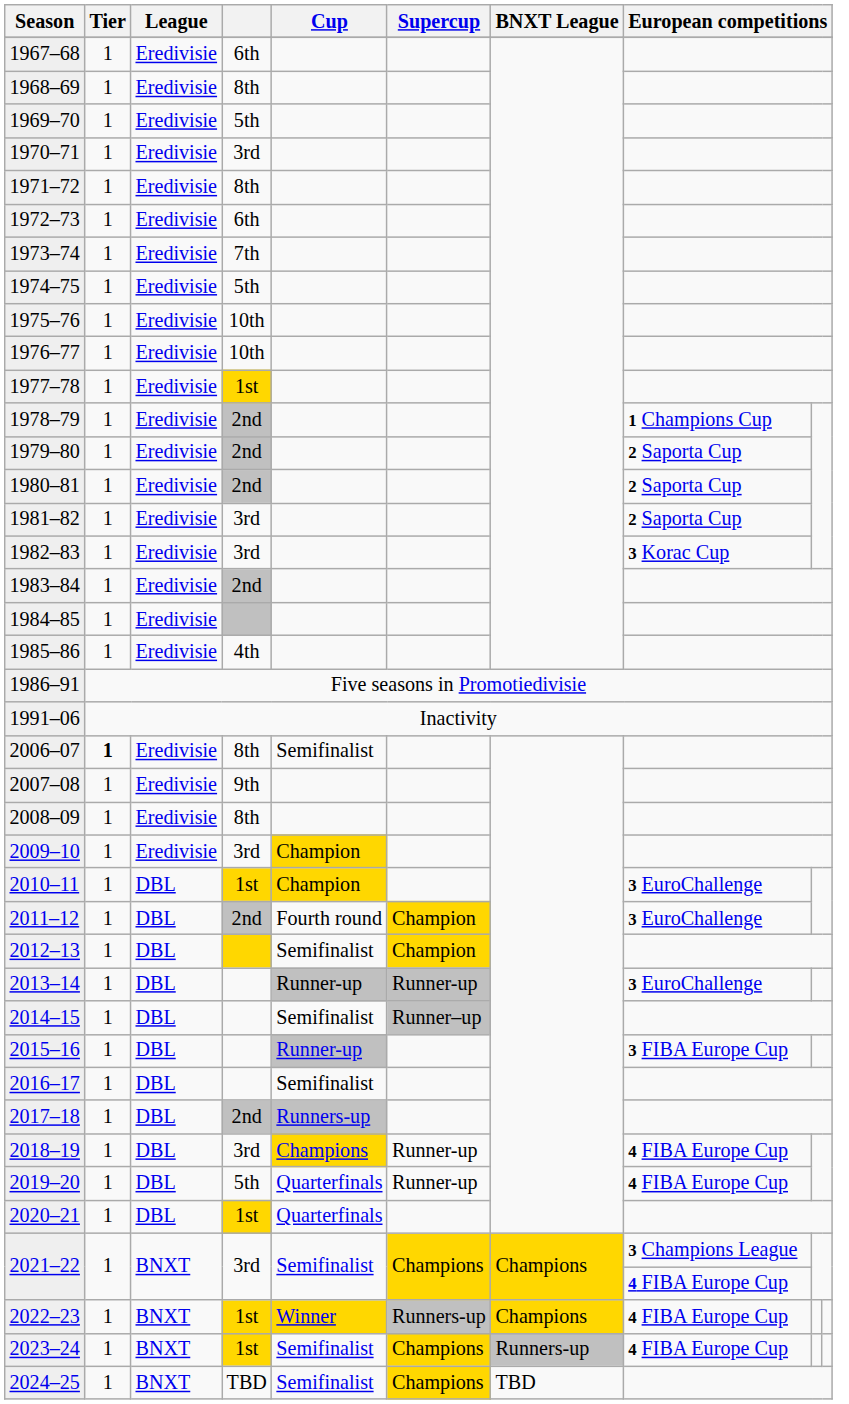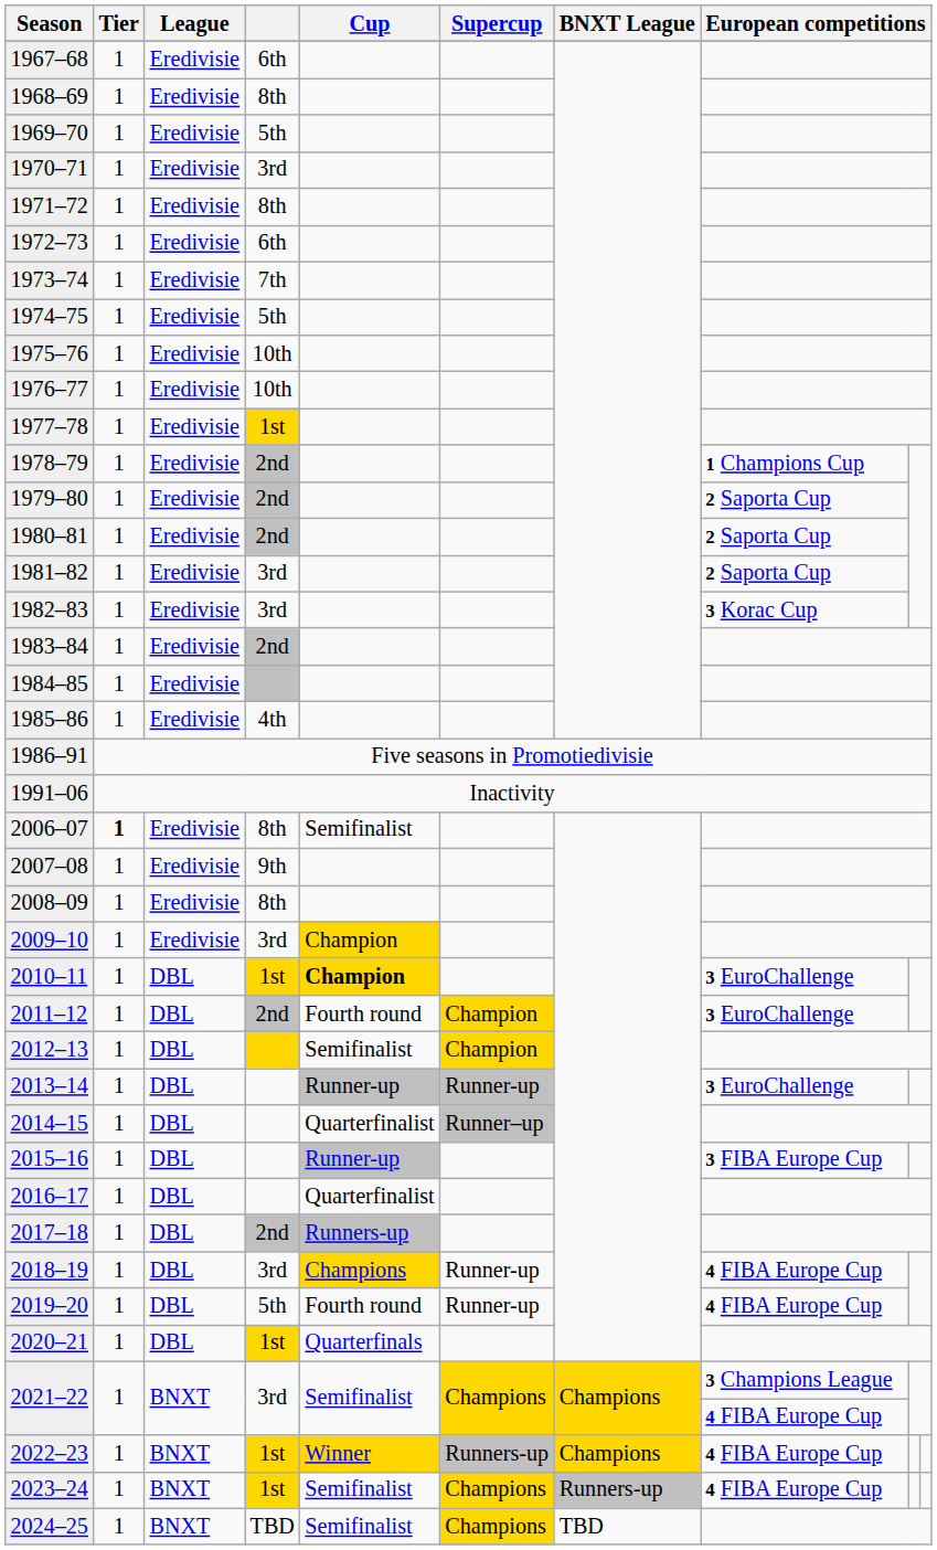 <table class="wikitable" style="font-size:85%">
 <tr bgcolor=>
 <th>Season</th>
 <th>Tier</th>
 <th>League</th>
 <th></th>
 <th><a href='#'>Cup</a></th>
 <th><a href='#'>Supercup</a></th>
 <th>BNXT League</th>
 <th colspan=3>European competitions</th>
 </tr>
 <tr>
 </tr>
 <tr>
 <td style="background:#efefef;">1967–68</td>
 <td style="text-align:center;">1</td>
 <td><a href='#'>Eredivisie</a></td>
 <td style="text-align:center;">6th</td>
 <td></td>
 <td></td>
 <td rowspan="19"></td>
 <td colspan=3></td>
 </tr>
 <tr>
 <td style="background:#efefef;">1968–69</td>
 <td style="text-align:center;">1</td>
 <td><a href='#'>Eredivisie</a></td>
 <td style="text-align:center;">8th</td>
 <td></td>
 <td></td>
 <td colspan=3></td>
 </tr>
 <tr>
 <td style="background:#efefef;">1969–70</td>
 <td style="text-align:center;">1</td>
 <td><a href='#'>Eredivisie</a></td>
 <td style="text-align:center;">5th</td>
 <td></td>
 <td></td>
 <td colspan=3></td>
 </tr>
 <tr>
 <td style="background:#efefef;">1970–71</td>
 <td style="text-align:center;">1</td>
 <td><a href='#'>Eredivisie</a></td>
 <td style="text-align:center;">3rd</td>
 <td></td>
 <td></td>
 <td colspan=3></td>
 </tr>
 <tr>
 <td style="background:#efefef;">1971–72</td>
 <td style="text-align:center;">1</td>
 <td><a href='#'>Eredivisie</a></td>
 <td style="text-align:center;">8th</td>
 <td></td>
 <td></td>
 <td colspan=3></td>
 </tr>
 <tr>
 <td style="background:#efefef;">1972–73</td>
 <td style="text-align:center;">1</td>
 <td><a href='#'>Eredivisie</a></td>
 <td style="text-align:center;">6th</td>
 <td></td>
 <td></td>
 <td colspan=3></td>
 </tr>
 <tr>
 <td style="background:#efefef;">1973–74</td>
 <td style="text-align:center;">1</td>
 <td><a href='#'>Eredivisie</a></td>
 <td style="text-align:center;">7th</td>
 <td></td>
 <td></td>
 <td colspan=3></td>
 </tr>
 <tr>
 <td style="background:#efefef;">1974–75</td>
 <td style="text-align:center;">1</td>
 <td><a href='#'>Eredivisie</a></td>
 <td style="text-align:center;">5th</td>
 <td></td>
 <td></td>
 <td colspan=3></td>
 </tr>
 <tr>
 <td style="background:#efefef;">1975–76</td>
 <td style="text-align:center;">1</td>
 <td><a href='#'>Eredivisie</a></td>
 <td style="text-align:center;">10th</td>
 <td></td>
 <td></td>
 <td colspan=3></td>
 </tr>
 <tr>
 <td style="background:#efefef;">1976–77</td>
 <td style="text-align:center;">1</td>
 <td><a href='#'>Eredivisie</a></td>
 <td style="text-align:center;">10th</td>
 <td></td>
 <td></td>
 <td colspan=3></td>
 </tr>
 <tr>
 <td style="background:#efefef;">1977–78</td>
 <td style="text-align:center;">1</td>
 <td><a href='#'>Eredivisie</a></td>
 <td bgcolor=gold style="text-align:center;">1st</td>
 <td></td>
 <td></td>
 <td colspan=3></td>
 </tr>
 <tr>
 <td style="background:#efefef;">1978–79</td>
 <td style="text-align:center;">1</td>
 <td><a href='#'>Eredivisie</a></td>
 <td style="text-align:center; background:silver;">2nd</td>
 <td></td>
 <td></td>
 <td><small><strong>1</strong></small> <a href='#'>Champions Cup</a></td>
 </tr>
 <tr>
 <td style="background:#efefef;">1979–80</td>
 <td style="text-align:center;">1</td>
 <td><a href='#'>Eredivisie</a></td>
 <td style="text-align:center; background:silver;">2nd</td>
 <td></td>
 <td></td>
 <td><small><strong>2</strong></small> <a href='#'>Saporta Cup</a></td>
 </tr>
 <tr>
 <td style="background:#efefef;">1980–81</td>
 <td style="text-align:center;">1</td>
 <td><a href='#'>Eredivisie</a></td>
 <td style="text-align:center; background:silver;">2nd</td>
 <td></td>
 <td></td>
 <td><small><strong>2</strong></small> <a href='#'>Saporta Cup</a></td>
 </tr>
 <tr>
 <td style="background:#efefef;">1981–82</td>
 <td style="text-align:center;">1</td>
 <td><a href='#'>Eredivisie</a></td>
 <td style="text-align:center;">3rd</td>
 <td></td>
 <td></td>
 <td><small><strong>2</strong></small> <a href='#'>Saporta Cup</a></td>
 </tr>
 <tr>
 <td style="background:#efefef;">1982–83</td>
 <td style="text-align:center;">1</td>
 <td><a href='#'>Eredivisie</a></td>
 <td style="text-align:center;">3rd</td>
 <td></td>
 <td></td>
 <td><small><strong>3</strong></small> <a href='#'>Korac Cup</a></td>
 </tr>
 <tr>
 <td style="background:#efefef;">1983–84</td>
 <td style="text-align:center;">1</td>
 <td><a href='#'>Eredivisie</a></td>
 <td style="text-align:center; background:silver">2nd</td>
 <td></td>
 <td></td>
 <td colspan=3></td>
 </tr>
 <tr>
 <td style="background:#efefef;">1984–85</td>
 <td style="text-align:center;">1</td>
 <td><a href='#'>Eredivisie</a></td>
 <td bgcolor=silver></td>
 <td></td>
 <td></td>
 <td colspan=3></td>
 </tr>
 <tr>
 <td style="background:#efefef;">1985–86</td>
 <td style="text-align:center;">1</td>
 <td><a href='#'>Eredivisie</a></td>
 <td style="text-align:center;">4th</td>
 <td></td>
 <td></td>
 <td colspan=3></td>
 </tr>
 <tr>
 <td style="background:#efefef;">1986–91</td>
 <td colspan="9" style="text-align:center;">Five seasons in <a href='#'>Promotiedivisie</a></td>
 </tr>
 <tr>
 <td style="background:#efefef;">1991–06</td>
 <td colspan="9" style="text-align:center;">Inactivity</td>
 </tr>
 <tr>
 <td style="background:#efefef;">2006–07</td>
 <td style="text-align:center;"><strong>1</strong></td>
 <td><a href='#'>Eredivisie</a></td>
 <td style="text-align:center;">8th</td>
 <td>Semifinalist</td>
 <td></td>
 <td rowspan="15"></td>
 <td colspan=3></td>
 </tr>
 <tr>
 <td style="background:#efefef;">2007–08</td>
 <td style="text-align:center;">1</td>
 <td><a href='#'>Eredivisie</a></td>
 <td style="text-align:center;">9th</td>
 <td></td>
 <td></td>
 <td colspan=3></td>
 </tr>
 <tr>
 <td style="background:#efefef;">2008–09</td>
 <td style="text-align:center;">1</td>
 <td><a href='#'>Eredivisie</a></td>
 <td style="text-align:center;">8th</td>
 <td></td>
 <td></td>
 <td colspan=3></td>
 </tr>
 <tr>
 <td style="background:#efefef;"><a href='#'>2009–10</a></td>
 <td style="text-align:center;">1</td>
 <td><a href='#'>Eredivisie</a></td>
 <td style="text-align:center;">3rd</td>
 <td style="background:gold">Champion</td>
 <td></td>
 <td colspan=3></td>
 </tr>
 <tr>
 <td style="background:#efefef;"><a href='#'>2010–11</a></td>
 <td style="text-align:center;">1</td>
 <td><a href='#'>DBL</a></td>
 <td style="background:gold; text-align:center;">1st</td>
-<td style="background:gold;">Champion</td>
+<td style="background:gold;"><strong>Champion</strong></td>
 <td></td>
 <td><small><strong>3</strong></small> <a href='#'>EuroChallenge</a></td>
 </tr>
 <tr>
 <td style="background:#efefef;"><a href='#'>2011–12</a></td>
 <td style="text-align:center;">1</td>
 <td><a href='#'>DBL</a></td>
 <td style="background:silver; text-align:center;">2nd</td>
 <td>Fourth round</td>
 <td bgcolor=gold>Champion</td>
 <td><small><strong>3</strong></small> <a href='#'>EuroChallenge</a></td>
 </tr>
 <tr>
 <td style="background:#efefef;"><a href='#'>2012–13</a></td>
 <td style="text-align:center;">1</td>
 <td><a href='#'>DBL</a></td>
 <td bgcolor=gold></td>
 <td>Semifinalist</td>
 <td bgcolor=gold>Champion</td>
 <td colspan=3></td>
 </tr>
 <tr>
 <td style="background:#efefef;"><a href='#'>2013–14</a></td>
 <td style="text-align:center;">1</td>
 <td><a href='#'>DBL</a></td>
 <td></td>
 <td style="background:silver">Runner-up</td>
 <td style="background:silver">Runner-up</td>
 <td><small><strong>3</strong></small> <a href='#'>EuroChallenge</a></td>
 </tr>
 <tr>
 <td style="background:#efefef;"><a href='#'>2014–15</a></td>
 <td style="text-align:center;">1</td>
 <td><a href='#'>DBL</a></td>
 <td></td>
-<td>Semifinalist</td>
+<td>Quarterfinalist</td>
 <td bgcolor=silver>Runner–up</td>
 <td colspan=3></td>
 </tr>
 <tr>
 <td style="background:#efefef;"><a href='#'>2015–16</a></td>
 <td style="text-align:center;">1</td>
 <td><a href='#'>DBL</a></td>
 <td></td>
 <td style="background:silver"><a href='#'>Runner-up</a></td>
 <td></td>
 <td><small><strong>3</strong></small> <a href='#'>FIBA Europe Cup</a></td>
 </tr>
 <tr>
 <td style="background:#efefef;"><a href='#'>2016–17</a></td>
 <td style="text-align:center;">1</td>
 <td><a href='#'>DBL</a></td>
 <td></td>
-<td>Semifinalist</td>
+<td>Quarterfinalist</td>
 <td></td>
 <td colspan=3></td>
 </tr>
 <tr>
 <td style="background:#efefef;"><a href='#'>2017–18</a></td>
 <td style="text-align:center;">1</td>
 <td><a href='#'>DBL</a></td>
 <td bgcolor=silver align=center>2nd</td>
 <td bgcolor=silver><a href='#'>Runners-up</a></td>
 <td></td>
 <td colspan=3></td>
 </tr>
 <tr>
 <td style="background:#efefef;"><a href='#'>2018–19</a></td>
 <td style="text-align:center;">1</td>
 <td><a href='#'>DBL</a></td>
 <td align=center>3rd</td>
 <td bgcolor=gold><a href='#'>Champions</a></td>
 <td>Runner-up</td>
 <td><small><strong>4</strong></small> <a href='#'>FIBA Europe Cup</a></td>
 </tr>
 <tr>
 <td style="background:#efefef;"><a href='#'>2019–20</a></td>
 <td style="text-align:center;">1</td>
 <td><a href='#'>DBL</a></td>
 <td align=center>5th</td>
-<td><a href='#'>Quarterfinals</a></td>
+<td>Fourth round</td>
 <td>Runner-up</td>
 <td><small><strong>4</strong></small> <a href='#'>FIBA Europe Cup</a></td>
 </tr>
 <tr>
 <td style="background:#efefef;"><a href='#'>2020–21</a></td>
 <td style="text-align:center;">1</td>
 <td><a href='#'>DBL</a></td>
 <td align=center bgcolor=gold>1st</td>
 <td><a href='#'>Quarterfinals</a></td>
 <td></td>
 <td colspan=3></td>
 </tr>
 <tr>
 <td rowspan="2" style="background:#efefef;"><a href='#'>2021–22</a></td>
 <td rowspan="2" style="text-align:center;">1</td>
 <td rowspan="2"><a href='#'>BNXT</a></td>
 <td rowspan="2" align="center">3rd</td>
 <td rowspan="2"><a href='#'>Semifinalist</a></td>
 <td rowspan="2" bgcolor="gold">Champions</td>
 <td rowspan="2" bgcolor="gold">Champions</td>
 <td><small><strong>3</strong></small> <a href='#'>Champions League</a></td>
 </tr>
 <tr>
 <td><a href='#'><small><strong>4</strong></small> FIBA Europe Cup</a></td>
 </tr>
 <tr>
 <td style="background:#efefef;"><a href='#'>2022–23</a></td>
 <td style="text-align:center;">1</td>
 <td><a href='#'>BNXT</a></td>
 <td bgcolor="gold" align="center">1st</td>
 <td bgcolor="gold"><a href='#'>Winner</a></td>
 <td bgcolor="Silver">Runners-up</td>
 <td bgcolor="gold">Champions</td>
 <td><small><strong>4</strong></small> <a href='#'> FIBA Europe Cup</a></td>
 <td></td>
 <td></td>
 </tr>
 <tr>
 <td style="background:#efefef;"><a href='#'>2023–24</a></td>
 <td style="text-align:center;">1</td>
 <td><a href='#'>BNXT</a></td>
 <td bgcolor="gold" align="center">1st</td>
 <td><a href='#'>Semifinalist</a></td>
 <td bgcolor="gold">Champions</td>
 <td bgcolor="Silver">Runners-up</td>
 <td><small><strong>4</strong></small> <a href='#'> FIBA Europe Cup</a></td>
 <td></td>
 <td></td>
 </tr>
 <tr>
 <td style="background:#efefef;"><a href='#'>2024–25</a></td>
 <td style="text-align:center;">1</td>
 <td><a href='#'>BNXT</a></td>
 <td align="center">TBD</td>
 <td><a href='#'>Semifinalist</a></td>
 <td bgcolor="gold">Champions</td>
 <td>TBD</td>
 <td colspan=3></td>
 </tr>
 </table>
